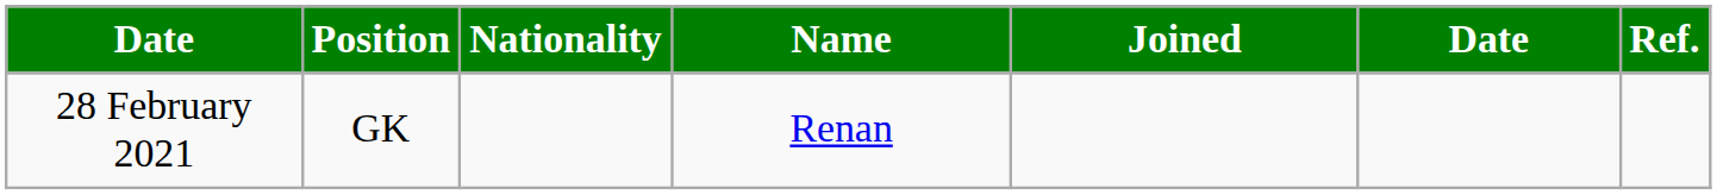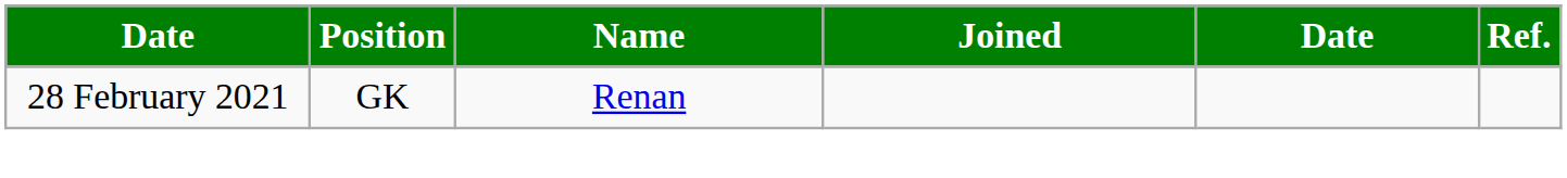 <table class="wikitable"  style="text-align:center; font-size:90%; ">
 <tr>
 <th style="background:green; color:white; width:150px;">Date</th>
 <th style="background:green; color:white; width:50px;">Position</th>
-<th style="background:green; color:white; width:50px;">Nationality</th>
 <th style="background:green; color:white; width:200px;">Name</th>
 <th style="background:green; color:white; width:200px;">Joined</th>
 <th style="background:green; color:white; width:150px;">Date</th>
 <th style="background:green; color:white; width:25px;">Ref.</th>
 </tr>
 <tr>
 <td>28 February 2021</td>
 <td>GK</td>
-<td></td>
 <td><a href='#'>Renan</a></td>
 <td></td>
 <td></td>
 <td></td>
 </tr>
 </table>
